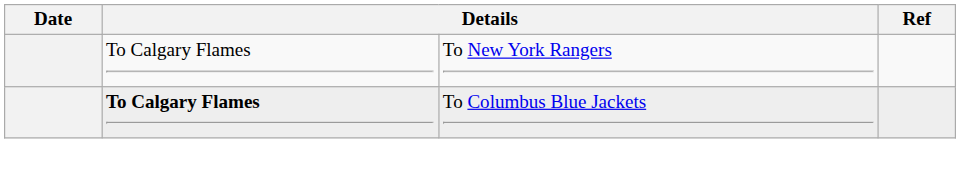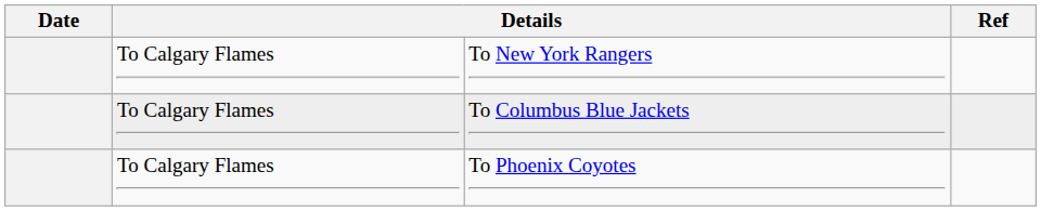 <table class="wikitable plainrowheaders" style="width: 50em;">
 <tr>
 <th scope="col">Date</th>
 <th scope="col" colspan="2">Details</th>
 <th scope="col">Ref</th>
 </tr>
 <tr>
 <th scope="row"></th>
 <td valign="top">To Calgary Flames <hr></td>
 <td valign="top">To <a href='#'>New York Rangers</a> <hr></td>
 <td></td>
 </tr>
 <tr bgcolor="#eeeeee">
 <th scope="row"></th>
-<td valign="top"><strong>To Calgary Flames <hr></strong></td>
+<td valign="top">To Calgary Flames <hr></td>
 <td valign="top">To <a href='#'>Columbus Blue Jackets</a> <hr></td>
 <td></td>
 </tr>
+<tr>
+<th scope="row"></th>
+<td valign="top">To Calgary Flames <hr></td>
+<td valign="top">To <a href='#'>Phoenix Coyotes</a> <hr></td>
+<td></td>
+</tr>
 </table>
